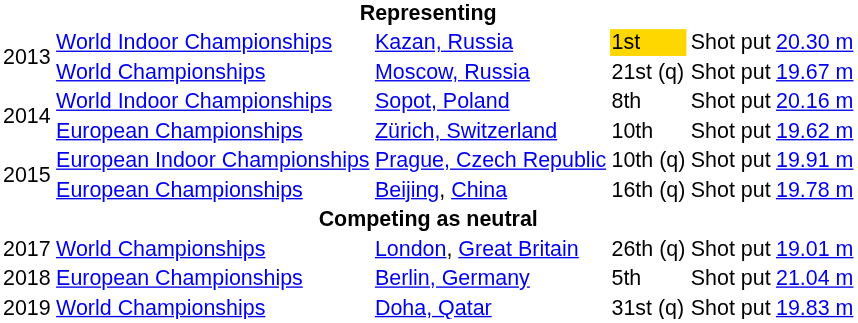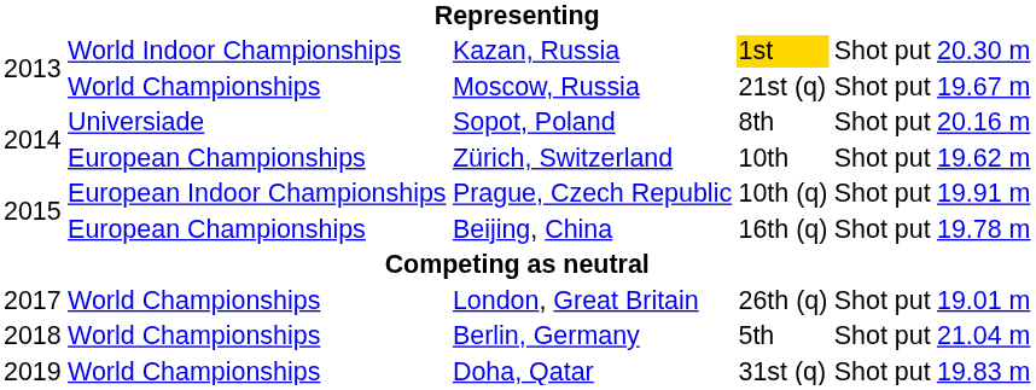 <table>
 <tr>
 <th colspan="6">Representing </th>
 </tr>
 <tr>
 <td rowspan=2>2013</td>
 <td><a href='#'>World Indoor Championships</a></td>
 <td><a href='#'>Kazan, Russia</a></td>
 <td bgcolor=gold>1st</td>
 <td>Shot put</td>
 <td><a href='#'>20.30 m</a></td>
 </tr>
 <tr>
 <td><a href='#'>World Championships</a></td>
 <td><a href='#'>Moscow, Russia</a></td>
 <td>21st (q)</td>
 <td>Shot put</td>
 <td><a href='#'>19.67 m</a></td>
 </tr>
 <tr>
 <td rowspan=2>2014</td>
-<td><a href='#'>World Indoor Championships</a></td>
+<td><a href='#'>Universiade</a></td>
 <td><a href='#'>Sopot, Poland</a></td>
 <td>8th</td>
 <td>Shot put</td>
 <td><a href='#'>20.16 m</a></td>
 </tr>
 <tr>
 <td><a href='#'>European Championships</a></td>
 <td><a href='#'>Zürich, Switzerland</a></td>
 <td>10th</td>
 <td>Shot put</td>
 <td><a href='#'>19.62 m</a></td>
 </tr>
 <tr>
 <td rowspan=2>2015</td>
 <td><a href='#'>European Indoor Championships</a></td>
 <td><a href='#'>Prague, Czech Republic</a></td>
 <td>10th (q)</td>
 <td>Shot put</td>
 <td><a href='#'>19.91 m</a></td>
 </tr>
 <tr>
 <td><a href='#'>European Championships</a></td>
 <td><a href='#'>Beijing</a>, <a href='#'>China</a></td>
 <td>16th (q)</td>
 <td>Shot put</td>
 <td><a href='#'>19.78 m</a></td>
 </tr>
 <tr>
 <th colspan="6">Competing as neutral</th>
 </tr>
 <tr>
 <td>2017</td>
 <td><a href='#'>World Championships</a></td>
 <td><a href='#'>London</a>, <a href='#'>Great Britain</a></td>
 <td>26th (q)</td>
 <td>Shot put</td>
 <td><a href='#'>19.01 m</a></td>
 </tr>
 <tr>
 <td>2018</td>
-<td><a href='#'>European Championships</a></td>
+<td><a href='#'>World Championships</a></td>
 <td><a href='#'>Berlin, Germany</a></td>
 <td>5th</td>
 <td>Shot put</td>
 <td><a href='#'>21.04 m</a></td>
 </tr>
 <tr>
 <td>2019</td>
 <td><a href='#'>World Championships</a></td>
 <td><a href='#'>Doha, Qatar</a></td>
 <td>31st (q)</td>
 <td>Shot put</td>
 <td><a href='#'>19.83 m</a></td>
 </tr>
 </table>
